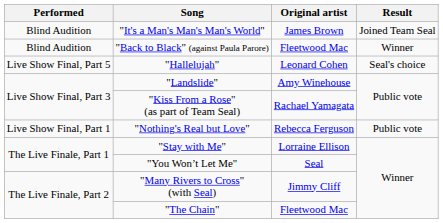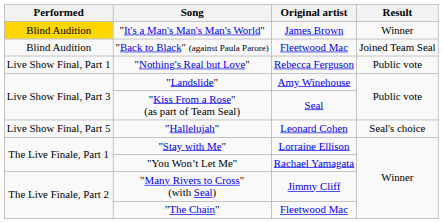 <table class="wikitable plainrowheaders" style="text-align:center;">
 <tr>
 <th scope="col">Performed</th>
 <th scope="col">Song</th>
 <th scope="col">Original artist</th>
 <th scope="col">Result</th>
 </tr>
 <tr>
-<td>Blind Audition</td>
+<td style="background: gold;">Blind Audition</td>
 <td>"<a href='#'>It's a Man's Man's Man's World</a>"</td>
 <td><a href='#'>James Brown</a></td>
-<td>Joined Team Seal</td>
+<td>Winner</td>
 </tr>
 <tr>
 <td>Blind Audition</td>
 <td>"<a href='#'>Back to Black</a>" <small>(against Paula Parore)</small></td>
 <td><a href='#'>Fleetwood Mac</a></td>
-<td>Winner</td>
+<td>Joined Team Seal</td>
 </tr>
 <tr>
-<td>Live Show Final, Part 5</td>
-<td>"<a href='#'>Hallelujah</a>"</td>
-<td><a href='#'>Leonard Cohen</a></td>
-<td>Seal's choice</td>
+<td>Live Show Final, Part 1</td>
+<td>"<a href='#'>Nothing's Real but Love</a>"</td>
+<td><a href='#'>Rebecca Ferguson</a></td>
+<td>Public vote</td>
 </tr>
 <tr>
 <td rowspan="2">Live Show Final, Part 3</td>
 <td>"<a href='#'>Landslide</a>"</td>
 <td><a href='#'>Amy Winehouse</a></td>
 <td rowspan="2">Public vote</td>
 </tr>
 <tr>
 <td>"<a href='#'>Kiss From a Rose</a>"<br>(as part of Team Seal)</td>
-<td><a href='#'>Rachael Yamagata</a></td>
+<td><a href='#'>Seal</a></td>
 </tr>
 <tr>
-<td>Live Show Final, Part 1</td>
-<td>"<a href='#'>Nothing's Real but Love</a>"</td>
-<td><a href='#'>Rebecca Ferguson</a></td>
-<td>Public vote</td>
+<td>Live Show Final, Part 5</td>
+<td>"<a href='#'>Hallelujah</a>"</td>
+<td><a href='#'>Leonard Cohen</a></td>
+<td>Seal's choice</td>
 </tr>
 <tr>
 <td rowspan="2">The Live Finale, Part 1</td>
 <td>"<a href='#'>Stay with Me</a>"</td>
 <td><a href='#'>Lorraine Ellison</a></td>
 <td rowspan="4">Winner</td>
 </tr>
 <tr>
 <td>"You Won’t Let Me"</td>
-<td><a href='#'>Seal</a></td>
+<td><a href='#'>Rachael Yamagata</a></td>
 </tr>
 <tr>
 <td rowspan="2">The Live Finale, Part 2</td>
 <td>"<a href='#'>Many Rivers to Cross</a>" <br>(with <a href='#'>Seal</a>)</td>
 <td><a href='#'>Jimmy Cliff</a></td>
 </tr>
 <tr>
 <td>"<a href='#'>The Chain</a>"</td>
 <td><a href='#'>Fleetwood Mac</a></td>
 </tr>
 </table>
